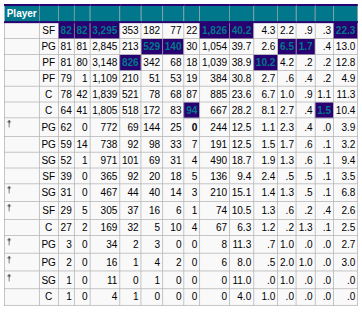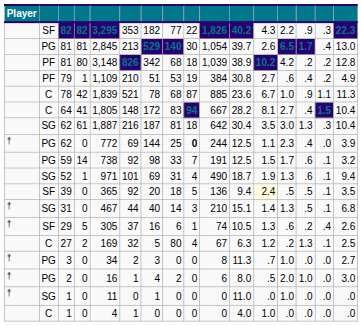 <table class="wikitable sortable" style="font-size: 95%; text-align:right;">
 <tr>
 <th style="background:#00778B; color:#FFFFFF; border-top:#280071 3px solid; border-bottom:#280071 3px solid;">Player</th>
 <th style="background:#00778B; color:#FFFFFF; border-top:#280071 3px solid; border-bottom:#280071 3px solid;"></th>
 <th style="background:#00778B; color:#FFFFFF; border-top:#280071 3px solid; border-bottom:#280071 3px solid;"></th>
 <th style="background:#00778B; color:#FFFFFF; border-top:#280071 3px solid; border-bottom:#280071 3px solid;"></th>
 <th style="background:#00778B; color:#FFFFFF; border-top:#280071 3px solid; border-bottom:#280071 3px solid;"></th>
 <th style="background:#00778B; color:#FFFFFF; border-top:#280071 3px solid; border-bottom:#280071 3px solid;"></th>
 <th style="background:#00778B; color:#FFFFFF; border-top:#280071 3px solid; border-bottom:#280071 3px solid;"></th>
 <th style="background:#00778B; color:#FFFFFF; border-top:#280071 3px solid; border-bottom:#280071 3px solid;"></th>
 <th style="background:#00778B; color:#FFFFFF; border-top:#280071 3px solid; border-bottom:#280071 3px solid;"></th>
 <th style="background:#00778B; color:#FFFFFF; border-top:#280071 3px solid; border-bottom:#280071 3px solid;"></th>
 <th style="background:#00778B; color:#FFFFFF; border-top:#280071 3px solid; border-bottom:#280071 3px solid;"></th>
 <th style="background:#00778B; color:#FFFFFF; border-top:#280071 3px solid; border-bottom:#280071 3px solid;"></th>
 <th style="background:#00778B; color:#FFFFFF; border-top:#280071 3px solid; border-bottom:#280071 3px solid;"></th>
 <th style="background:#00778B; color:#FFFFFF; border-top:#280071 3px solid; border-bottom:#280071 3px solid;"></th>
 <th style="background:#00778B; color:#FFFFFF; border-top:#280071 3px solid; border-bottom:#280071 3px solid;"></th>
 <th style="background:#00778B; color:#FFFFFF; border-top:#280071 3px solid; border-bottom:#280071 3px solid;"></th>
 </tr>
 <tr>
 <td style="text-align:left;"></td>
 <td style="text-align:center;">SF</td>
 <td style="background:#280071; color:#00778B;"><strong>82</strong></td>
 <td style="background:#280071; color:#00778B;"><strong>82</strong></td>
 <td style="background:#280071; color:#00778B;"><strong>3,295</strong></td>
 <td>353</td>
 <td>182</td>
 <td>77</td>
 <td>22</td>
 <td style="background:#280071; color:#00778B;"><strong>1,826</strong></td>
 <td style="background:#280071; color:#00778B;"><strong>40.2</strong></td>
 <td>4.3</td>
 <td>2.2</td>
 <td>.9</td>
 <td>.3</td>
 <td style="background:#280071; color:#00778B;"><strong>22.3</strong></td>
 </tr>
 <tr>
 <td style="text-align:left;"></td>
 <td style="text-align:center;">PG</td>
 <td>81</td>
 <td>81</td>
 <td>2,845</td>
 <td>213</td>
 <td style="background:#280071; color:#00778B;"><strong>529</strong></td>
 <td style="background:#280071; color:#00778B;"><strong>140</strong></td>
 <td>30</td>
 <td>1,054</td>
 <td>39.7</td>
 <td>2.6</td>
 <td style="background:#280071; color:#00778B;"><strong>6.5</strong></td>
 <td style="background:#280071; color:#00778B;"><strong>1.7</strong></td>
 <td>.4</td>
 <td>13.0</td>
 </tr>
 <tr>
 <td style="text-align:left;"></td>
 <td style="text-align:center;">PF</td>
 <td>81</td>
 <td>80</td>
 <td>3,148</td>
 <td style="background:#280071; color:#00778B;"><strong>826</strong></td>
 <td>342</td>
 <td>68</td>
 <td>18</td>
 <td>1,039</td>
 <td>38.9</td>
 <td style="background:#280071; color:#00778B;"><strong>10.2</strong></td>
 <td>4.2</td>
 <td>.2</td>
 <td>.2</td>
 <td>12.8</td>
 </tr>
 <tr>
 <td style="text-align:left;"></td>
 <td style="text-align:center;">PF</td>
 <td>79</td>
 <td>1</td>
 <td>1,109</td>
 <td>210</td>
 <td>51</td>
 <td>53</td>
 <td>19</td>
 <td>384</td>
 <td>30.8</td>
 <td>2.7</td>
 <td>.6</td>
 <td>.4</td>
 <td>.2</td>
 <td>4.9</td>
 </tr>
 <tr>
 <td style="text-align:left;"></td>
 <td style="text-align:center;">C</td>
 <td>78</td>
 <td>42</td>
 <td>1,839</td>
 <td>521</td>
 <td>78</td>
 <td>68</td>
 <td>87</td>
 <td>885</td>
 <td>23.6</td>
 <td>6.7</td>
 <td>1.0</td>
 <td>.9</td>
 <td>1.1</td>
 <td>11.3</td>
 </tr>
 <tr>
 <td style="text-align:left;"></td>
 <td style="text-align:center;">C</td>
 <td>64</td>
 <td>41</td>
 <td>1,805</td>
-<td>518</td>
+<td>148</td>
 <td>172</td>
 <td>83</td>
 <td style="background:#280071; color:#00778B;"><strong>94</strong></td>
 <td>667</td>
 <td>28.2</td>
 <td>8.1</td>
 <td>2.7</td>
 <td>.4</td>
 <td style="background:#280071; color:#00778B;"><strong>1.5</strong></td>
+<td>10.4</td>
+</tr>
+<tr>
+<td style="text-align:left;"></td>
+<td style="text-align:center;">SG</td>
+<td>62</td>
+<td>61</td>
+<td>1,887</td>
+<td>216</td>
+<td>187</td>
+<td>81</td>
+<td>18</td>
+<td>642</td>
+<td>30.4</td>
+<td>3.5</td>
+<td>3.0</td>
+<td>1.3</td>
+<td>.3</td>
 <td>10.4</td>
 </tr>
 <tr>
 <td style="text-align:left;"><sup>†</sup></td>
 <td style="text-align:center;">PG</td>
 <td>62</td>
 <td>0</td>
 <td>772</td>
 <td>69</td>
 <td>144</td>
 <td>25</td>
 <td><strong>0</strong></td>
 <td>244</td>
 <td>12.5</td>
 <td>1.1</td>
 <td>2.3</td>
 <td>.4</td>
 <td>.0</td>
 <td>3.9</td>
 </tr>
 <tr>
 <td style="text-align:left;"></td>
 <td style="text-align:center;">PG</td>
 <td>59</td>
 <td>14</td>
 <td>738</td>
 <td>92</td>
 <td>98</td>
 <td>33</td>
 <td>7</td>
 <td>191</td>
 <td>12.5</td>
 <td>1.5</td>
 <td>1.7</td>
 <td>.6</td>
 <td>.1</td>
 <td>3.2</td>
 </tr>
 <tr>
 <td style="text-align:left;"></td>
 <td style="text-align:center;">SG</td>
 <td>52</td>
 <td>1</td>
 <td>971</td>
 <td>101</td>
 <td>69</td>
 <td>31</td>
 <td>4</td>
 <td>490</td>
 <td>18.7</td>
 <td>1.9</td>
 <td>1.3</td>
 <td>.6</td>
 <td>.1</td>
 <td>9.4</td>
 </tr>
 <tr>
 <td style="text-align:left;"></td>
 <td style="text-align:center;">SF</td>
 <td>39</td>
 <td>0</td>
 <td>365</td>
 <td>92</td>
 <td>20</td>
 <td>18</td>
 <td>5</td>
 <td>136</td>
 <td>9.4</td>
-<td>2.4</td>
+<td style="background: lightyellow;">2.4</td>
 <td>.5</td>
 <td>.5</td>
 <td>.1</td>
 <td>3.5</td>
 </tr>
 <tr>
 <td style="text-align:left;"><sup>†</sup></td>
 <td style="text-align:center;">SG</td>
 <td>31</td>
 <td>0</td>
 <td>467</td>
 <td>44</td>
 <td>40</td>
 <td>14</td>
 <td>3</td>
 <td>210</td>
 <td>15.1</td>
 <td>1.4</td>
 <td>1.3</td>
 <td>.5</td>
 <td>.1</td>
 <td>6.8</td>
 </tr>
 <tr>
 <td style="text-align:left;"><sup>†</sup></td>
 <td style="text-align:center;">SF</td>
 <td>29</td>
 <td>5</td>
 <td>305</td>
 <td>37</td>
 <td>16</td>
 <td>6</td>
 <td>1</td>
 <td>74</td>
 <td>10.5</td>
 <td>1.3</td>
 <td>.6</td>
 <td>.2</td>
 <td>.4</td>
 <td>2.6</td>
 </tr>
 <tr>
 <td style="text-align:left;"></td>
 <td style="text-align:center;">C</td>
 <td>27</td>
 <td>2</td>
 <td>169</td>
 <td>32</td>
 <td>5</td>
-<td>10</td>
+<td>80</td>
 <td>4</td>
 <td>67</td>
 <td>6.3</td>
 <td>1.2</td>
 <td>.2</td>
 <td>1.3</td>
 <td>.1</td>
 <td>2.5</td>
 </tr>
 <tr>
 <td style="text-align:left;"><sup>†</sup></td>
 <td style="text-align:center;">PG</td>
 <td>3</td>
 <td>0</td>
 <td>34</td>
 <td>2</td>
 <td>3</td>
 <td>0</td>
 <td>0</td>
 <td>8</td>
 <td>11.3</td>
 <td>.7</td>
 <td>1.0</td>
 <td>.0</td>
 <td>.0</td>
 <td>2.7</td>
 </tr>
 <tr>
 <td style="text-align:left;"><sup>†</sup></td>
 <td style="text-align:center;">PG</td>
 <td>2</td>
 <td>0</td>
 <td>16</td>
 <td>1</td>
 <td>4</td>
 <td>2</td>
 <td>0</td>
 <td>6</td>
 <td>8.0</td>
 <td>.5</td>
 <td>2.0</td>
 <td>1.0</td>
 <td>.0</td>
 <td>3.0</td>
 </tr>
 <tr>
 <td style="text-align:left;"><sup>†</sup></td>
 <td style="text-align:center;">SG</td>
 <td>1</td>
 <td>0</td>
 <td>11</td>
 <td>0</td>
 <td>1</td>
 <td>0</td>
 <td>0</td>
 <td>0</td>
 <td>11.0</td>
 <td>.0</td>
 <td>1.0</td>
 <td>.0</td>
 <td>.0</td>
 <td>.0</td>
 </tr>
 <tr>
 <td style="text-align:left;"></td>
 <td style="text-align:center;">C</td>
 <td>1</td>
 <td>0</td>
 <td>4</td>
 <td>1</td>
 <td>0</td>
 <td>0</td>
 <td>0</td>
 <td>0</td>
 <td>4.0</td>
 <td>1.0</td>
 <td>.0</td>
 <td>.0</td>
 <td>.0</td>
 <td>.0</td>
 </tr>
 </table>
